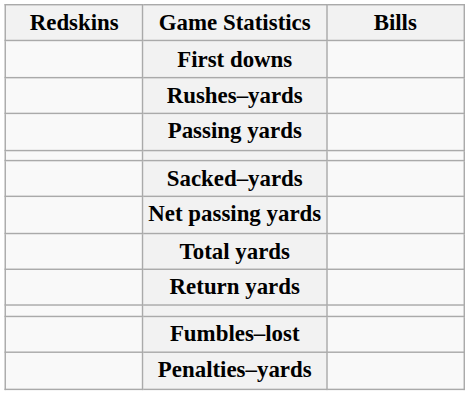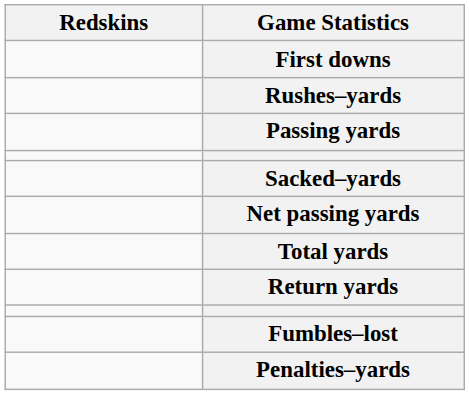 <table class="wikitable" style="margin: 1em auto 1em auto">
 <tr>
 <th style="width:30%;">Redskins</th>
 <th style="width:40%;">Game Statistics</th>
-<th style="width:30%;">Bills</th>
 </tr>
 <tr>
 <td style="text-align:right;"></td>
 <th>First downs</th>
-<td></td>
 </tr>
 <tr>
 <td style="text-align:right;"></td>
 <th>Rushes–yards</th>
-<td></td>
 </tr>
 <tr>
 <td style="text-align:right;"></td>
 <th>Passing yards</th>
-<td></td>
 </tr>
 <tr>
 <td style="text-align:right;"></td>
 <th></th>
-<td></td>
 </tr>
 <tr>
 <td style="text-align:right;"></td>
 <th>Sacked–yards</th>
-<td></td>
 </tr>
 <tr>
 <td style="text-align:right;"></td>
 <th>Net passing yards</th>
-<td></td>
 </tr>
 <tr>
 <td style="text-align:right;"></td>
 <th>Total yards</th>
-<td></td>
 </tr>
 <tr>
 <td style="text-align:right;"></td>
 <th>Return yards</th>
-<td></td>
 </tr>
 <tr>
 <td style="text-align:right;"></td>
 <th></th>
-<td></td>
 </tr>
 <tr>
 <td style="text-align:right;"></td>
 <th>Fumbles–lost</th>
-<td></td>
 </tr>
 <tr>
 <td style="text-align:right;"></td>
 <th>Penalties–yards</th>
-<td></td>
 </tr>
 </table>
